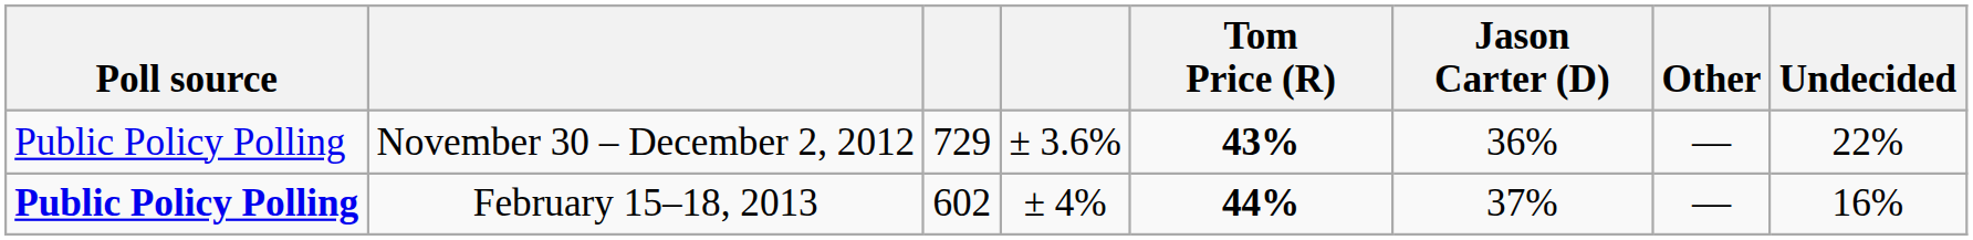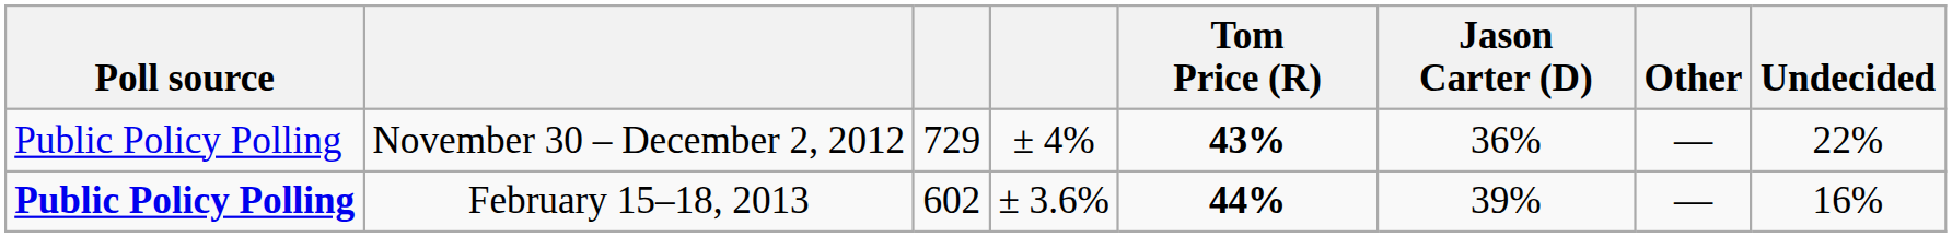 <table class="wikitable" style="text-align:center">
 <tr valign= bottom>
 <th>Poll source</th>
 <th></th>
 <th></th>
 <th></th>
 <th style="width:100px;">Tom<br>Price (R)</th>
 <th style="width:100px;">Jason<br>Carter (D)</th>
 <th>Other</th>
 <th>Undecided</th>
 </tr>
 <tr>
 <td align=left><a href='#'>Public Policy Polling</a></td>
 <td>November 30 – December 2, 2012</td>
 <td>729</td>
-<td>± 3.6%</td>
+<td>± 4%</td>
 <td><strong>43%</strong></td>
 <td>36%</td>
 <td>—</td>
 <td>22%</td>
 </tr>
 <tr>
 <td align=left><strong><a href='#'>Public Policy Polling</a></strong></td>
 <td>February 15–18, 2013</td>
 <td>602</td>
-<td>± 4%</td>
+<td>± 3.6%</td>
 <td><strong>44%</strong></td>
-<td>37%</td>
+<td>39%</td>
 <td>—</td>
 <td>16%</td>
 </tr>
 </table>
